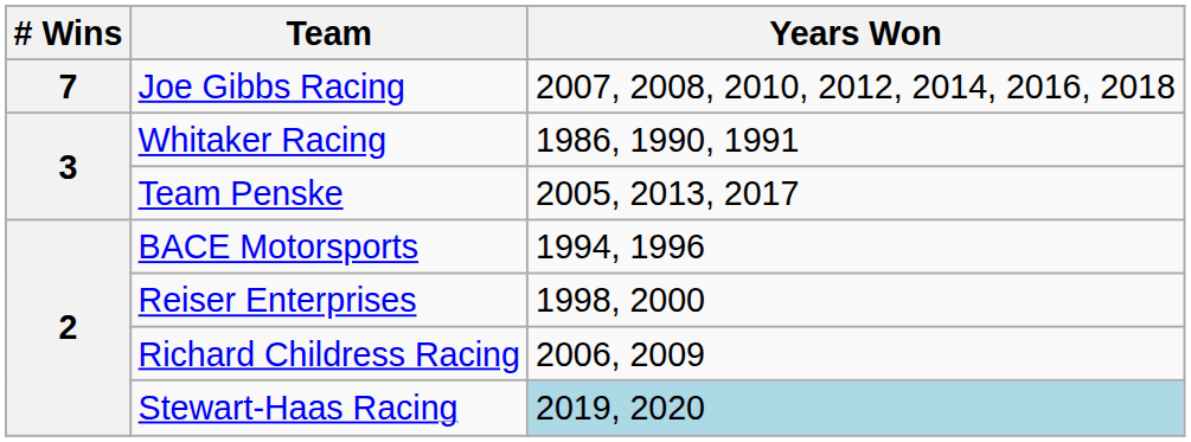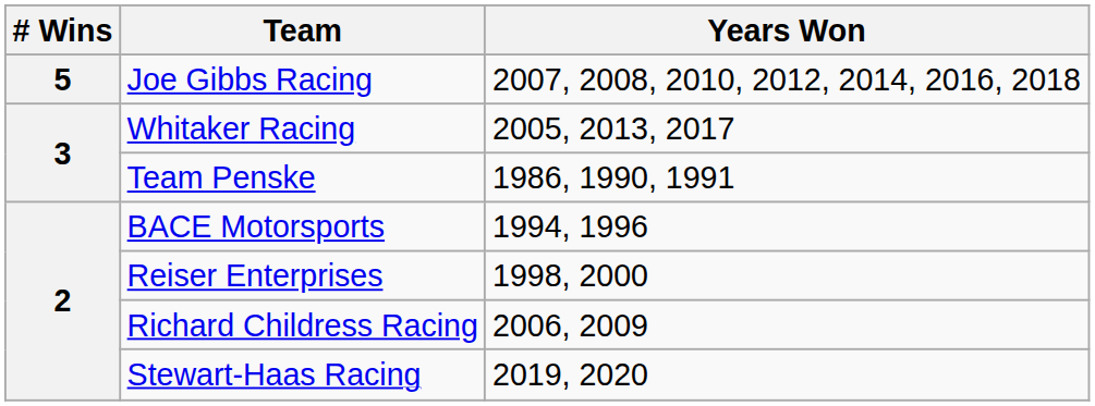 <table class="wikitable" style="font-size: 95%;">
 <tr>
 <th># Wins</th>
 <th>Team</th>
 <th>Years Won</th>
 </tr>
 <tr>
-<th>7</th>
+<th>5</th>
 <td><a href='#'>Joe Gibbs Racing</a></td>
 <td>2007, 2008, 2010, 2012, 2014, 2016, 2018</td>
 </tr>
 <tr>
 <th rowspan="2">3</th>
 <td><a href='#'>Whitaker Racing</a></td>
-<td>1986, 1990, 1991</td>
+<td>2005, 2013, 2017</td>
 </tr>
 <tr>
 <td><a href='#'>Team Penske</a></td>
-<td>2005, 2013, 2017</td>
+<td>1986, 1990, 1991</td>
 </tr>
 <tr>
 <th rowspan="4">2</th>
 <td><a href='#'>BACE Motorsports</a></td>
 <td>1994, 1996</td>
 </tr>
 <tr>
 <td><a href='#'>Reiser Enterprises</a></td>
 <td>1998, 2000</td>
 </tr>
 <tr>
 <td><a href='#'>Richard Childress Racing</a></td>
 <td>2006, 2009</td>
 </tr>
 <tr>
 <td><a href='#'>Stewart-Haas Racing</a></td>
-<td style="background: lightblue;">2019, 2020</td>
+<td>2019, 2020</td>
 </tr>
 </table>
